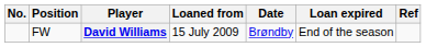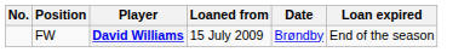 <table class="wikitable plainrowheaders" style="text-align:center; text-align:left">
 <tr>
 <th>No.</th>
 <th>Position</th>
 <th>Player</th>
 <th>Loaned from</th>
 <th>Date</th>
 <th>Loan expired</th>
-<th>Ref</th>
 </tr>
 <tr>
 <td></td>
 <td>FW</td>
 <th scope="row"><a href='#'>David Williams</a></th>
 <td>15 July 2009</td>
 <td><a href='#'>Brøndby</a></td>
 <td>End of the season</td>
-<td></td>
 </tr>
 </table>
